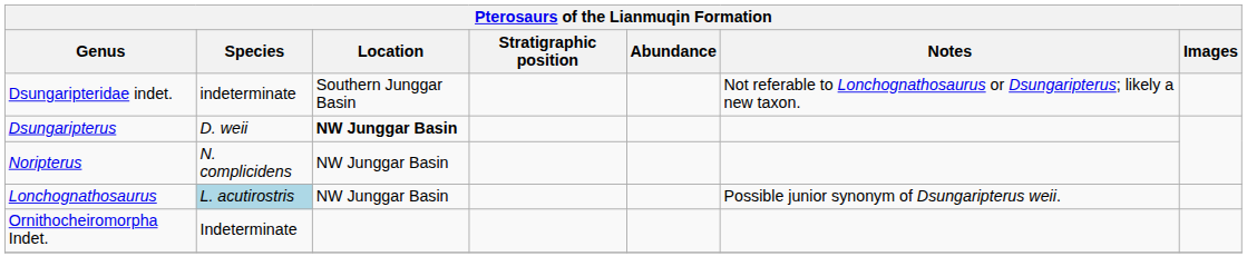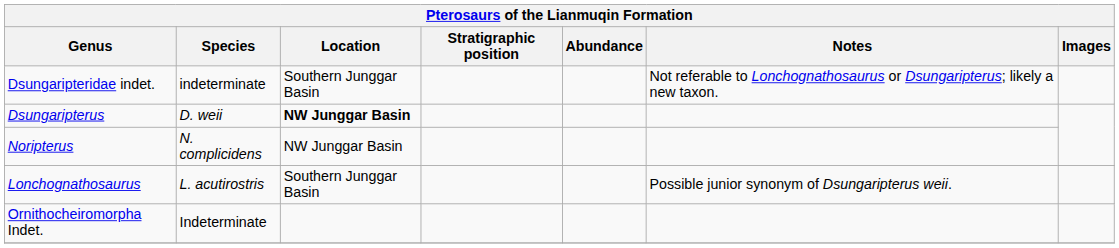 <table class="wikitable" align="center">
 <tr>
 <th colspan="7" align="center"><strong><a href='#'>Pterosaurs</a> of the Lianmuqin Formation</strong></th>
 </tr>
 <tr>
 <th>Genus</th>
 <th>Species</th>
 <th>Location</th>
 <th>Stratigraphic position</th>
 <th>Abundance</th>
 <th>Notes</th>
 <th>Images</th>
 </tr>
 <tr>
 <td><a href='#'>Dsungaripteridae</a> indet.</td>
 <td>indeterminate</td>
 <td>Southern Junggar Basin</td>
 <td></td>
 <td></td>
 <td>Not referable to <em><a href='#'>Lonchognathosaurus</a></em> or <em><a href='#'>Dsungaripterus</a></em>; likely a new taxon.</td>
 <td></td>
 </tr>
 <tr>
 <td><em><a href='#'>Dsungaripterus</a></em></td>
 <td><em>D. weii</em></td>
 <td><strong>NW Junggar Basin</strong></td>
 <td></td>
 <td></td>
 <td></td>
 <td rowspan=2></td>
 </tr>
 <tr>
 <td><em><a href='#'>Noripterus</a></em></td>
 <td><em>N. complicidens</em></td>
 <td>NW Junggar Basin</td>
 <td></td>
 <td></td>
 <td></td>
 </tr>
 <tr>
 <td><em><a href='#'>Lonchognathosaurus</a></em></td>
-<td style="background: lightblue;"><em>L. acutirostris</em></td>
-<td>NW Junggar Basin</td>
+<td><em>L. acutirostris</em></td>
+<td>Southern Junggar Basin</td>
 <td></td>
 <td></td>
 <td>Possible junior synonym of <em>Dsungaripterus weii</em>.</td>
 <td></td>
 </tr>
 <tr>
 <td><a href='#'>Ornithocheiromorpha</a> Indet.</td>
 <td>Indeterminate</td>
 <td></td>
 <td></td>
 <td></td>
 <td></td>
 <td></td>
 </tr>
 <tr>
 </tr>
 </table>
